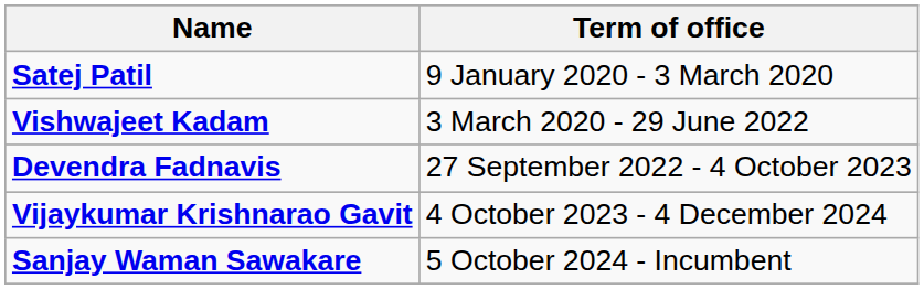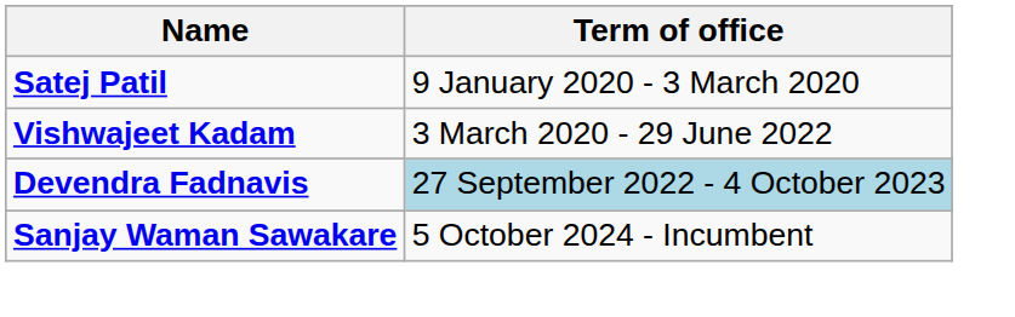 <table class="wikitable">
 <tr>
 <th>Name</th>
 <th>Term of office</th>
 </tr>
 <tr>
 <td><strong><a href='#'>Satej Patil</a></strong><br></td>
 <td>9 January 2020 - 3 March 2020</td>
 </tr>
 <tr>
 <td><strong><a href='#'>Vishwajeet Kadam</a></strong><br></td>
 <td>3 March 2020 - 29 June 2022</td>
 </tr>
 <tr>
 <td><strong><a href='#'>Devendra Fadnavis</a></strong><br></td>
-<td>27 September 2022 - 4 October 2023</td>
-</tr>
-<tr>
-<td><strong><a href='#'>Vijaykumar Krishnarao Gavit</a></strong><br></td>
-<td>4 October 2023 - 4 December 2024</td>
+<td style="background: lightblue;">27 September 2022 - 4 October 2023</td>
 </tr>
 <tr>
 <td><strong><a href='#'>Sanjay Waman Sawakare</a></strong><br></td>
 <td>5 October 2024 - Incumbent</td>
 </tr>
 </table>
